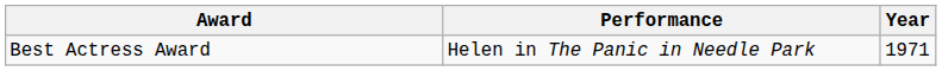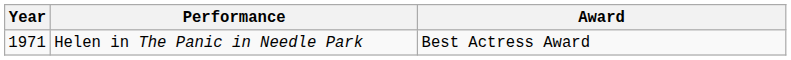 <table class="wikitable">
 <tr>
+<th scope="col" width="32">Year</th>
+<th scope="col" width="300">Performance</th>
 <th scope="col" width="300">Award</th>
-<th scope="col" width="300">Performance</th>
-<th scope="col" width="32">Year</th>
 </tr>
 <tr>
+<td>1971</td>
+<td>Helen in <em>The Panic in Needle Park</em></td>
 <td>Best Actress Award</td>
-<td>Helen in <em>The Panic in Needle Park</em></td>
-<td>1971</td>
 </tr>
 </table>
